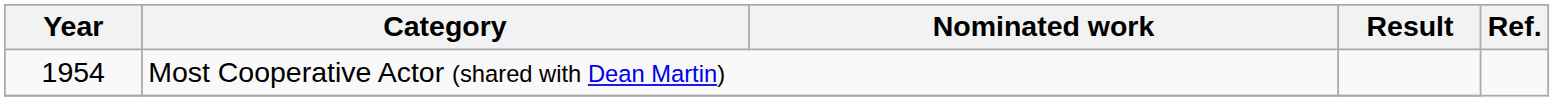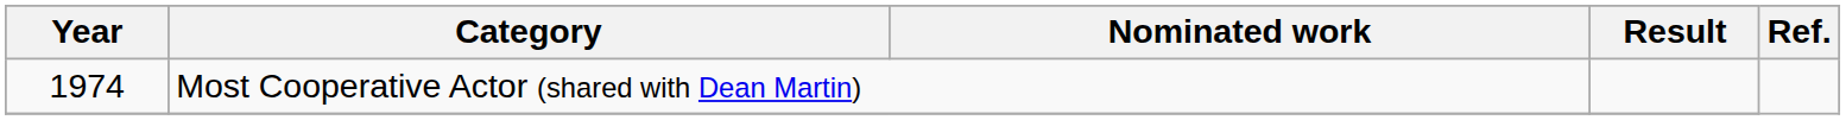 <table class=wikitable>
 <tr>
 <th scope="col" style="width:5em;">Year</th>
 <th scope="col" style="width:26em;">Category</th>
 <th scope="col" style="width:25em;">Nominated work</th>
 <th scope="col" style="width:5em;">Result</th>
 <th>Ref.</th>
 </tr>
 <tr>
-<td style="text-align:center;">1954</td>
+<td style="text-align:center;">1974</td>
 <td colspan=2>Most Cooperative Actor <small>(shared with <a href='#'>Dean Martin</a>)</small></td>
 <td></td>
 </tr>
 <tr>
 </tr>
 </table>
